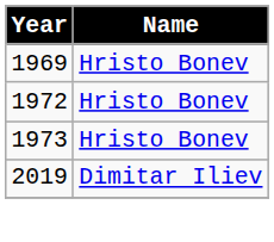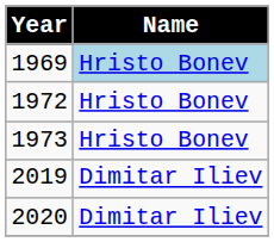 <table class="wikitable" style="text-align:left">
 <tr>
 <th style="color:#FFFFFF; background:black;">Year</th>
 <th style="color:#FFFFFF; background:black;">Name</th>
 </tr>
 <tr>
 <td>1969</td>
-<td> <a href='#'>Hristo Bonev</a></td>
+<td style="background: lightblue;"> <a href='#'>Hristo Bonev</a></td>
 </tr>
 <tr>
 <td>1972</td>
 <td> <a href='#'>Hristo Bonev</a></td>
 </tr>
 <tr>
 <td>1973</td>
 <td> <a href='#'>Hristo Bonev</a></td>
 </tr>
 <tr>
 <td>2019</td>
 <td> <a href='#'>Dimitar Iliev</a></td>
 </tr>
 <tr>
+<td>2020</td>
+<td> <a href='#'>Dimitar Iliev</a></td>
+</tr>
+<tr>
 </tr>
 </table>
